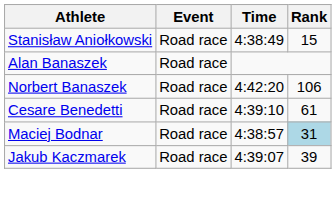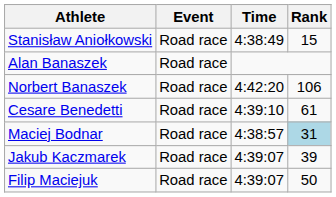 <table class="wikitable" style="font-size:90%">
 <tr>
 <th>Athlete</th>
 <th>Event</th>
 <th>Time</th>
 <th>Rank</th>
 </tr>
 <tr align=center>
 <td align=left><a href='#'>Stanisław Aniołkowski</a></td>
 <td align=left>Road race</td>
 <td>4:38:49</td>
 <td>15</td>
 </tr>
 <tr align=center>
 <td align=left><a href='#'>Alan Banaszek</a></td>
 <td align=left>Road race</td>
 <td colspan=2></td>
 </tr>
 <tr align=center>
 <td align=left><a href='#'>Norbert Banaszek</a></td>
 <td align=left>Road race</td>
 <td>4:42:20</td>
 <td>106</td>
 </tr>
 <tr align=center>
 <td align=left><a href='#'>Cesare Benedetti</a></td>
 <td align=left>Road race</td>
 <td>4:39:10</td>
 <td>61</td>
 </tr>
 <tr align=center>
 <td align=left><a href='#'>Maciej Bodnar</a></td>
 <td align=left>Road race</td>
 <td>4:38:57</td>
 <td style="background: lightblue;">31</td>
 </tr>
 <tr align=center>
 <td align=left><a href='#'>Jakub Kaczmarek</a></td>
 <td align=left>Road race</td>
 <td>4:39:07</td>
 <td>39</td>
 </tr>
+<tr align=center>
+<td align=left><a href='#'>Filip Maciejuk</a></td>
+<td align=left>Road race</td>
+<td>4:39:07</td>
+<td>50</td>
+</tr>
 </table>
